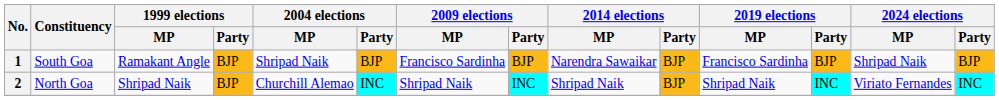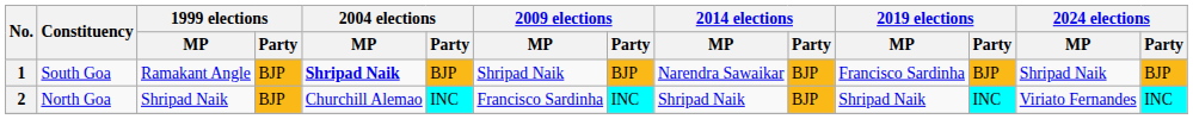 <table class="wikitable sortable" style="font-size:85%">
 <tr>
 <th rowspan="2">No.</th>
 <th rowspan="2">Constituency</th>
 <th colspan="2">1999 elections</th>
 <th colspan="2">2004 elections</th>
 <th colspan="2"><a href='#'>2009 elections</a></th>
 <th colspan="2"><a href='#'>2014 elections</a></th>
 <th colspan="2"><a href='#'>2019 elections</a></th>
 <th colspan="2"><a href='#'>2024 elections</a></th>
 </tr>
 <tr>
 <th>MP</th>
 <th>Party</th>
 <th>MP</th>
 <th>Party</th>
 <th>MP</th>
 <th>Party</th>
 <th>MP</th>
 <th>Party</th>
 <th>MP</th>
 <th>Party</th>
 <th>MP</th>
 <th>Party</th>
 </tr>
 <tr>
 <th>1</th>
 <td><a href='#'>South Goa</a></td>
 <td><a href='#'>Ramakant Angle</a></td>
 <td bgcolor=#FBB917>BJP</td>
+<td><strong><a href='#'>Shripad Naik</a></strong></td>
+<td bgcolor=#FBB917>BJP</td>
 <td><a href='#'>Shripad Naik</a></td>
-<td bgcolor=#FBB917>BJP</td>
-<td><a href='#'>Francisco Sardinha</a></td>
 <td bgcolor=#FBB917>BJP</td>
 <td><a href='#'>Narendra Sawaikar</a></td>
 <td bgcolor=#FBB917>BJP</td>
 <td><a href='#'>Francisco Sardinha</a></td>
 <td bgcolor=#FBB917>BJP</td>
 <td><a href='#'>Shripad Naik</a></td>
 <td bgcolor=#FBB917>BJP</td>
 </tr>
 <tr>
 <th>2</th>
 <td><a href='#'>North Goa</a></td>
 <td><a href='#'>Shripad Naik</a></td>
 <td bgcolor=#FBB917>BJP</td>
 <td><a href='#'>Churchill Alemao</a></td>
 <td bgcolor=#00FFFF>INC</td>
-<td><a href='#'>Shripad Naik</a></td>
+<td><a href='#'>Francisco Sardinha</a></td>
 <td bgcolor=#00FFFF>INC</td>
 <td><a href='#'>Shripad Naik</a></td>
 <td bgcolor=#FBB917>BJP</td>
 <td><a href='#'>Shripad Naik</a></td>
 <td bgcolor=#00FFFF>INC</td>
 <td><a href='#'>Viriato Fernandes</a></td>
 <td bgcolor=#00FFFF>INC</td>
 </tr>
 <tr>
 </tr>
 </table>
